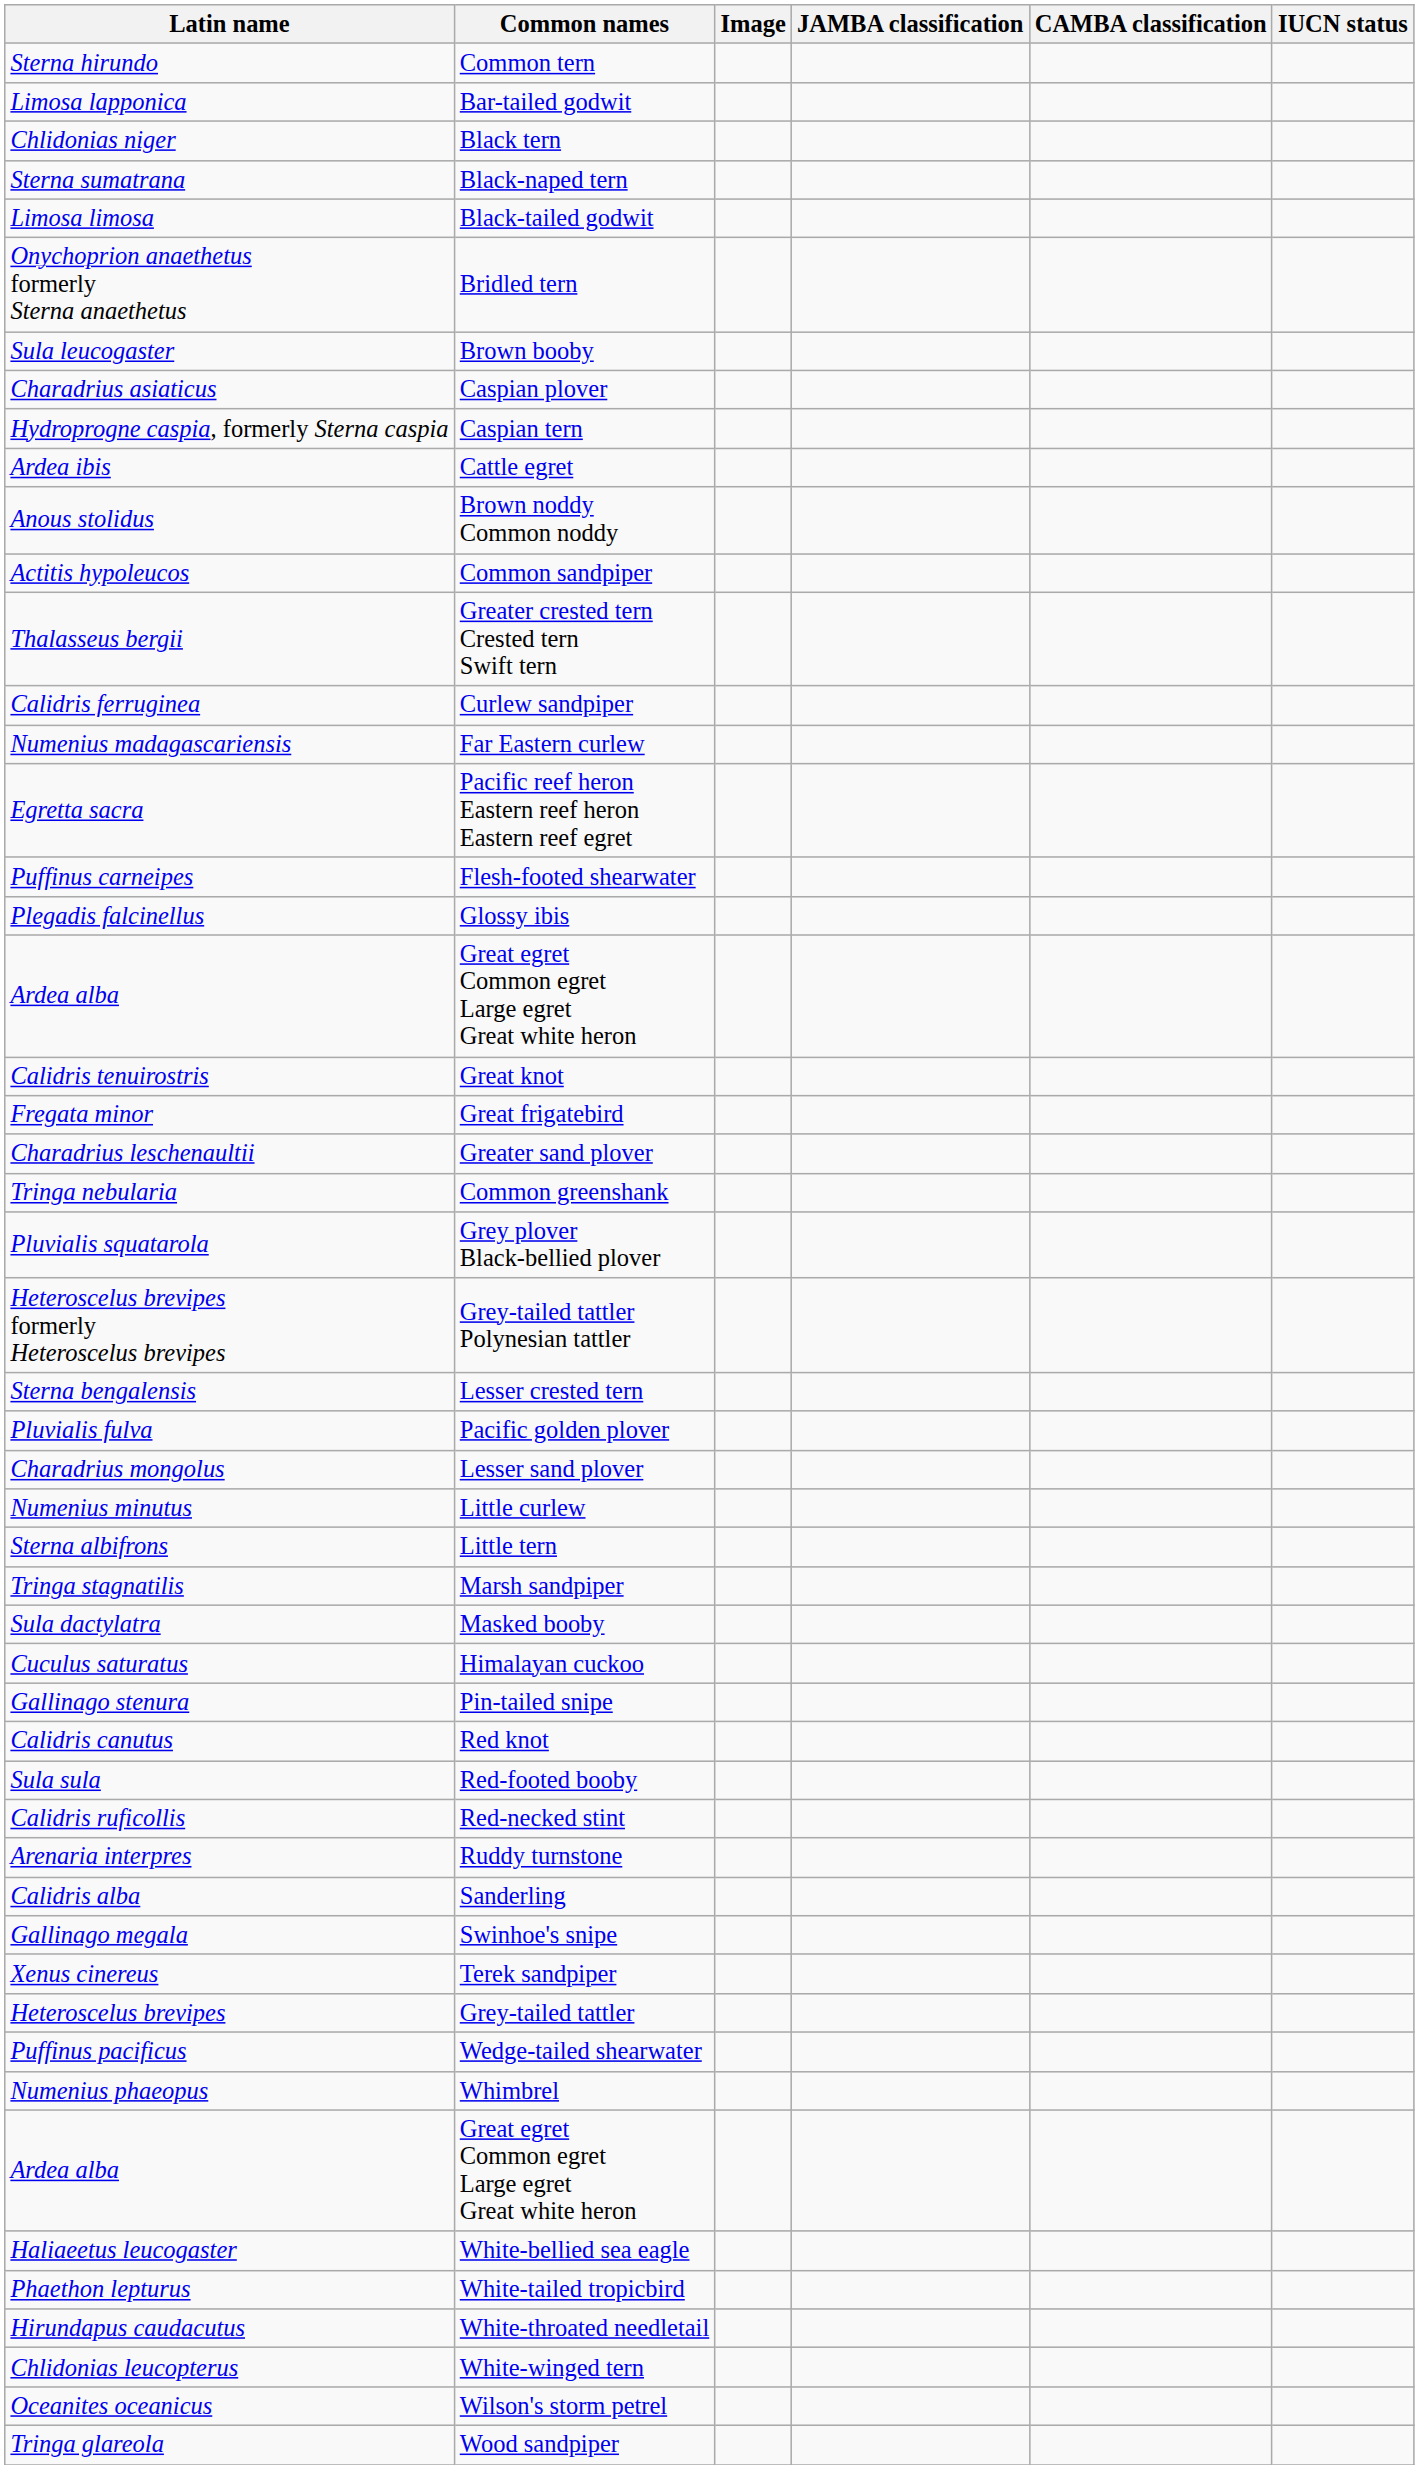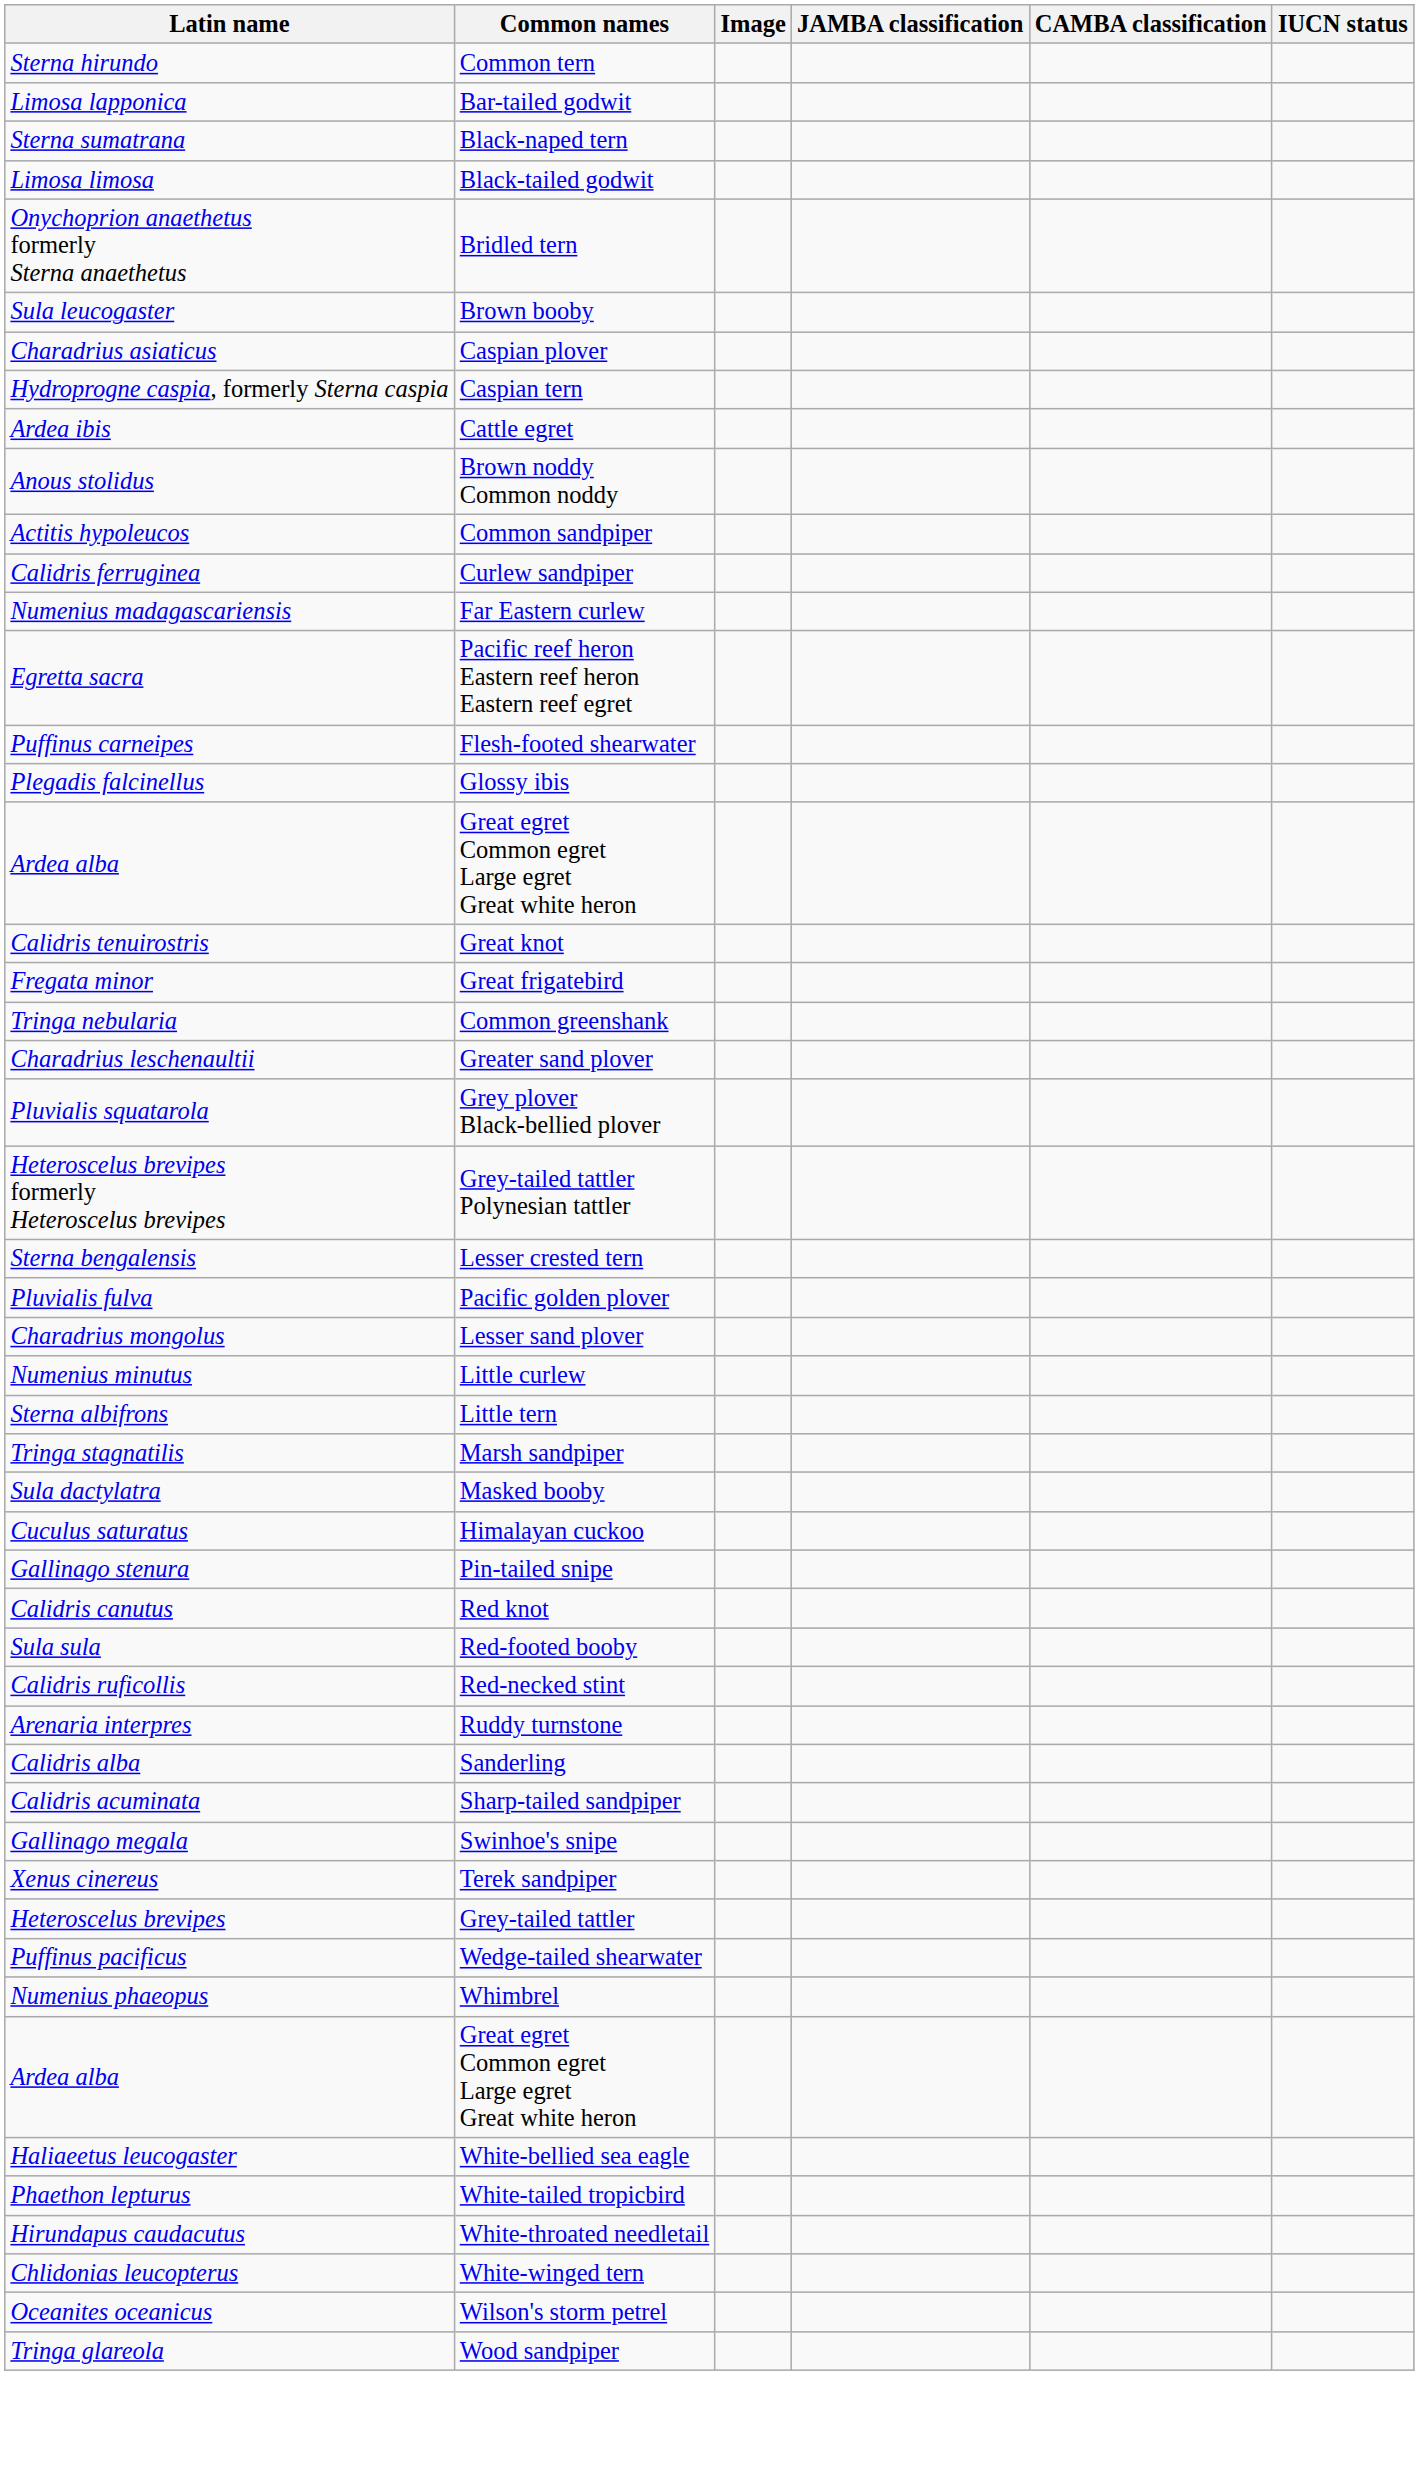 <table class="wikitable">
 <tr>
 <th scope=col>Latin name</th>
 <th scope=col>Common names</th>
 <th scope=col>Image</th>
 <th scope=col>JAMBA classification</th>
 <th scope=col>CAMBA classification</th>
 <th scope=col>IUCN status</th>
 </tr>
 <tr>
 <td scope="row"><em><a href='#'>Sterna hirundo</a></em></td>
 <td><a href='#'>Common tern</a></td>
 <td></td>
 <td></td>
 <td></td>
 <td></td>
 </tr>
 <tr>
 <td scope="row"><em><a href='#'>Limosa lapponica</a></em></td>
 <td><a href='#'>Bar-tailed godwit</a></td>
-<td></td>
-<td></td>
-<td></td>
-<td></td>
-</tr>
-<tr>
-<td scope="row"><em><a href='#'>Chlidonias niger</a></em></td>
-<td><a href='#'>Black tern</a></td>
 <td></td>
 <td></td>
 <td></td>
 <td></td>
 </tr>
 <tr>
 <td scope="row"><em><a href='#'>Sterna sumatrana</a></em></td>
 <td><a href='#'>Black-naped tern</a></td>
 <td></td>
 <td></td>
 <td></td>
 <td></td>
 </tr>
 <tr>
 <td scope="row"><em><a href='#'>Limosa limosa</a></em></td>
 <td><a href='#'>Black-tailed godwit</a></td>
 <td></td>
 <td></td>
 <td></td>
 <td></td>
 </tr>
 <tr>
 <td scope="row"><a href='#'><em>Onychoprion anaethetus</em></a><br>formerly<br><em>Sterna anaethetus</em></td>
 <td><a href='#'>Bridled tern</a></td>
 <td></td>
 <td></td>
 <td></td>
 <td></td>
 </tr>
 <tr>
 <td scope="row"><a href='#'><em>Sula leucogaster</em></a></td>
 <td><a href='#'>Brown booby</a></td>
 <td></td>
 <td></td>
 <td></td>
 <td></td>
 </tr>
 <tr>
 <td scope="row"><a href='#'><em>Charadrius asiaticus</em></a></td>
 <td><a href='#'>Caspian plover</a></td>
 <td></td>
 <td></td>
 <td></td>
 <td></td>
 </tr>
 <tr>
 <td scope="row"><a href='#'><em>Hydroprogne caspia</em></a>, formerly <em>Sterna caspia</em></td>
 <td><a href='#'>Caspian tern</a></td>
 <td></td>
 <td></td>
 <td></td>
 <td></td>
 </tr>
 <tr>
 <td scope="row"><a href='#'><em>Ardea ibis</em></a></td>
 <td><a href='#'>Cattle egret</a></td>
 <td></td>
 <td></td>
 <td></td>
 <td></td>
 </tr>
 <tr>
 <td scope="row"><a href='#'><em>Anous stolidus</em></a></td>
 <td><a href='#'>Brown noddy</a><br>Common noddy</td>
 <td></td>
 <td></td>
 <td></td>
 <td></td>
 </tr>
 <tr>
 <td scope="row"><a href='#'><em>Actitis hypoleucos</em></a></td>
 <td><a href='#'>Common sandpiper</a></td>
 <td></td>
 <td></td>
 <td></td>
 <td></td>
 </tr>
 <tr>
-<td scope="row"><a href='#'><em>Thalasseus bergii</em></a></td>
-<td><a href='#'>Greater crested tern</a><br>Crested tern<br>Swift tern</td>
-<td></td>
-<td></td>
-<td></td>
-<td></td>
-</tr>
-<tr>
 <td scope="row"><a href='#'><em>Calidris ferruginea</em></a></td>
 <td><a href='#'>Curlew sandpiper</a></td>
 <td></td>
 <td></td>
 <td></td>
 <td></td>
 </tr>
 <tr>
 <td scope="row"><a href='#'><em>Numenius madagascariensis</em></a></td>
 <td><a href='#'>Far Eastern curlew</a></td>
 <td></td>
 <td></td>
 <td></td>
 <td></td>
 </tr>
 <tr>
 <td scope="row"><a href='#'><em>Egretta sacra</em></a></td>
 <td><a href='#'>Pacific reef heron</a><br>Eastern reef heron<br>Eastern reef egret</td>
 <td></td>
 <td></td>
 <td></td>
 <td></td>
 </tr>
 <tr>
 <td scope="row"><a href='#'><em>Puffinus carneipes</em></a></td>
 <td><a href='#'>Flesh-footed shearwater</a></td>
 <td></td>
 <td></td>
 <td></td>
 <td></td>
 </tr>
 <tr>
 <td scope="row"><a href='#'><em>Plegadis falcinellus</em></a></td>
 <td><a href='#'>Glossy ibis</a></td>
 <td></td>
 <td></td>
 <td></td>
 <td></td>
 </tr>
 <tr>
 <td scope="row"><a href='#'><em>Ardea alba</em></a></td>
 <td><a href='#'>Great egret</a><br>Common egret<br>Large egret<br>Great white heron</td>
 <td></td>
 <td></td>
 <td></td>
 <td></td>
 </tr>
 <tr>
 <td scope="row"><a href='#'><em>Calidris tenuirostris</em></a></td>
 <td><a href='#'>Great knot</a></td>
 <td></td>
 <td></td>
 <td></td>
 <td></td>
 </tr>
 <tr>
 <td scope="row"><a href='#'><em>Fregata minor</em></a></td>
 <td><a href='#'>Great frigatebird</a></td>
 <td></td>
 <td></td>
 <td></td>
 <td></td>
 </tr>
 <tr>
-<td scope="row"><a href='#'><em>Charadrius leschenaultii</em></a></td>
-<td><a href='#'>Greater sand plover</a></td>
+<td scope="row"><a href='#'><em>Tringa nebularia</em></a></td>
+<td><a href='#'>Common greenshank</a></td>
 <td></td>
 <td></td>
 <td></td>
 <td></td>
 </tr>
 <tr>
-<td scope="row"><a href='#'><em>Tringa nebularia</em></a></td>
-<td><a href='#'>Common greenshank</a></td>
+<td scope="row"><a href='#'><em>Charadrius leschenaultii</em></a></td>
+<td><a href='#'>Greater sand plover</a></td>
 <td></td>
 <td></td>
 <td></td>
 <td></td>
 </tr>
 <tr>
 <td scope="row"><a href='#'><em>Pluvialis squatarola</em></a></td>
 <td><a href='#'>Grey plover</a><br>Black-bellied plover</td>
 <td></td>
 <td></td>
 <td></td>
 <td></td>
 </tr>
 <tr>
 <td scope="row"><a href='#'><em>Heteroscelus brevipes</em></a><br>formerly<br><em>Heteroscelus brevipes</em></td>
 <td><a href='#'>Grey-tailed tattler</a><br>Polynesian tattler</td>
 <td></td>
 <td></td>
 <td></td>
 <td></td>
 </tr>
 <tr>
 <td scope="row"><a href='#'><em>Sterna bengalensis</em></a></td>
 <td><a href='#'>Lesser crested tern</a></td>
 <td></td>
 <td></td>
 <td></td>
 <td></td>
 </tr>
 <tr>
 <td scope="row"><a href='#'><em>Pluvialis fulva</em></a></td>
 <td><a href='#'>Pacific golden plover</a></td>
 <td></td>
 <td></td>
 <td></td>
 <td></td>
 </tr>
 <tr>
 <td scope="row"><a href='#'><em>Charadrius mongolus</em></a></td>
 <td><a href='#'>Lesser sand plover</a></td>
 <td></td>
 <td></td>
 <td></td>
 <td></td>
 </tr>
 <tr>
 <td scope="row"><a href='#'><em>Numenius minutus</em></a></td>
 <td><a href='#'>Little curlew</a></td>
 <td></td>
 <td></td>
 <td></td>
 <td></td>
 </tr>
 <tr>
 <td scope="row"><a href='#'><em>Sterna albifrons</em></a></td>
 <td><a href='#'>Little tern</a></td>
 <td></td>
 <td></td>
 <td></td>
 <td></td>
 </tr>
 <tr>
 <td scope="row"><a href='#'><em>Tringa stagnatilis</em></a></td>
 <td><a href='#'>Marsh sandpiper</a></td>
 <td></td>
 <td></td>
 <td></td>
 <td></td>
 </tr>
 <tr>
 <td scope="row"><a href='#'><em>Sula dactylatra</em></a></td>
 <td><a href='#'>Masked booby</a></td>
 <td></td>
 <td></td>
 <td></td>
 <td></td>
 </tr>
 <tr>
 <td scope="row"><a href='#'><em>Cuculus saturatus</em></a></td>
 <td><a href='#'>Himalayan cuckoo</a></td>
 <td></td>
 <td></td>
 <td></td>
 <td></td>
 </tr>
 <tr>
 <td scope="row"><a href='#'><em>Gallinago stenura</em></a></td>
 <td><a href='#'>Pin-tailed snipe</a></td>
 <td></td>
 <td></td>
 <td></td>
 <td></td>
 </tr>
 <tr>
 <td scope="row"><a href='#'><em>Calidris canutus</em></a></td>
 <td><a href='#'>Red knot</a></td>
 <td></td>
 <td></td>
 <td></td>
 <td></td>
 </tr>
 <tr>
 <td scope="row"><a href='#'><em>Sula sula</em></a></td>
 <td><a href='#'>Red-footed booby</a></td>
 <td></td>
 <td></td>
 <td></td>
 <td></td>
 </tr>
 <tr>
 <td scope="row"><a href='#'><em>Calidris ruficollis</em></a></td>
 <td><a href='#'>Red-necked stint</a></td>
 <td></td>
 <td></td>
 <td></td>
 <td></td>
 </tr>
 <tr>
 <td scope="row"><a href='#'><em>Arenaria interpres</em></a></td>
 <td><a href='#'>Ruddy turnstone</a></td>
 <td></td>
 <td></td>
 <td></td>
 <td></td>
 </tr>
 <tr>
 <td scope="row"><a href='#'><em>Calidris alba</em></a></td>
 <td><a href='#'>Sanderling</a></td>
 <td></td>
 <td></td>
 <td></td>
 <td></td>
 </tr>
 <tr>
+<td scope="row"><a href='#'><em>Calidris acuminata</em></a></td>
+<td><a href='#'>Sharp-tailed sandpiper</a></td>
+<td></td>
+<td></td>
+<td></td>
+<td></td>
+</tr>
+<tr>
 <td scope="row"><a href='#'><em>Gallinago megala</em></a></td>
 <td><a href='#'>Swinhoe's snipe</a></td>
 <td></td>
 <td></td>
 <td></td>
 <td></td>
 </tr>
 <tr>
 <td scope="row"><a href='#'><em>Xenus cinereus</em></a></td>
 <td><a href='#'>Terek sandpiper</a></td>
 <td></td>
 <td></td>
 <td></td>
 <td></td>
 </tr>
 <tr>
 <td scope="row"><a href='#'><em>Heteroscelus brevipes</em></a></td>
 <td><a href='#'>Grey-tailed tattler</a></td>
 <td></td>
 <td></td>
 <td></td>
 <td></td>
 </tr>
 <tr>
 <td scope="row"><a href='#'><em>Puffinus pacificus</em></a></td>
 <td><a href='#'>Wedge-tailed shearwater</a></td>
 <td></td>
 <td></td>
 <td></td>
 <td></td>
 </tr>
 <tr>
 <td scope="row"><a href='#'><em>Numenius phaeopus</em></a></td>
 <td><a href='#'>Whimbrel</a></td>
 <td></td>
 <td></td>
 <td></td>
 <td></td>
 </tr>
 <tr>
 <td scope="row"><a href='#'><em>Ardea alba</em></a></td>
 <td><a href='#'>Great egret</a><br>Common egret<br>Large egret<br>Great white heron</td>
 <td></td>
 <td></td>
 <td></td>
 <td></td>
 </tr>
 <tr>
 <td scope="row"><a href='#'><em>Haliaeetus leucogaster</em></a></td>
 <td><a href='#'>White-bellied sea eagle</a></td>
 <td></td>
 <td></td>
 <td></td>
 <td></td>
 </tr>
 <tr>
 <td scope="row"><a href='#'><em>Phaethon lepturus</em></a></td>
 <td><a href='#'>White-tailed tropicbird</a></td>
 <td></td>
 <td></td>
 <td></td>
 <td></td>
 </tr>
 <tr>
 <td scope="row"><a href='#'><em>Hirundapus caudacutus</em></a></td>
 <td><a href='#'>White-throated needletail</a></td>
 <td></td>
 <td></td>
 <td></td>
 <td></td>
 </tr>
 <tr>
 <td scope="row"><a href='#'><em>Chlidonias leucopterus</em></a></td>
 <td><a href='#'>White-winged tern</a></td>
 <td></td>
 <td></td>
 <td></td>
 <td></td>
 </tr>
 <tr>
 <td scope="row"><a href='#'><em>Oceanites oceanicus</em></a></td>
 <td><a href='#'>Wilson's storm petrel</a></td>
 <td></td>
 <td></td>
 <td></td>
 <td></td>
 </tr>
 <tr>
 <td scope="row"><a href='#'><em>Tringa glareola</em></a></td>
 <td><a href='#'>Wood sandpiper</a></td>
 <td></td>
 <td></td>
 <td></td>
 <td></td>
 </tr>
 </table>
